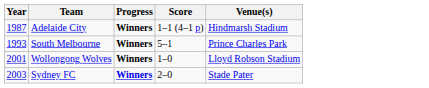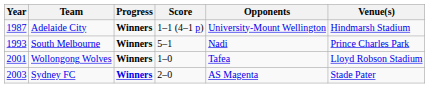 <table class="wikitable Sortable">
 <tr>
 <th>Year</th>
 <th>Team</th>
 <th>Progress</th>
 <th>Score</th>
+<th>Opponents</th>
 <th>Venue(s)</th>
 </tr>
 <tr>
 <td><a href='#'>1987</a></td>
 <td><a href='#'>Adelaide City</a></td>
 <td><strong>Winners</strong></td>
 <td>1–1 (4–1 <a href='#'>p</a>)</td>
+<td> <a href='#'>University-Mount Wellington</a></td>
 <td><a href='#'>Hindmarsh Stadium</a></td>
 </tr>
 <tr>
 <td><a href='#'>1993</a></td>
 <td><a href='#'>South Melbourne</a></td>
 <td><strong>Winners</strong></td>
 <td>5–1</td>
+<td> <a href='#'>Nadi</a></td>
 <td><a href='#'>Prince Charles Park</a></td>
 </tr>
 <tr>
 <td><a href='#'>2001</a></td>
 <td><a href='#'>Wollongong Wolves</a></td>
 <td><strong>Winners</strong></td>
 <td>1–0</td>
+<td> <a href='#'>Tafea</a></td>
 <td><a href='#'>Lloyd Robson Stadium</a></td>
 </tr>
 <tr>
 <td><a href='#'>2003</a></td>
 <td><a href='#'>Sydney FC</a></td>
 <td><strong><a href='#'>Winners</a></strong></td>
 <td>2–0</td>
+<td> <a href='#'>AS Magenta</a></td>
 <td><a href='#'>Stade Pater</a></td>
 </tr>
 </table>
